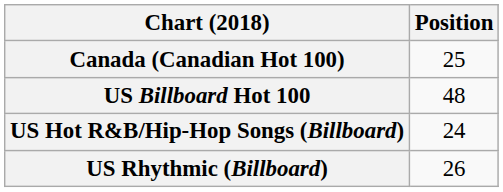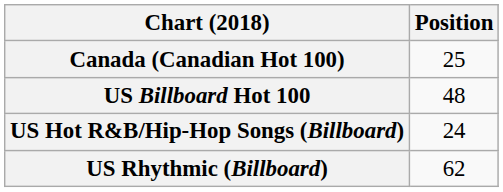 <table class="wikitable sortable plainrowheaders" style="text-align:center">
 <tr>
 <th scope="col">Chart (2018)</th>
 <th scope="col">Position</th>
 </tr>
 <tr>
 <th scope="row">Canada (Canadian Hot 100)</th>
 <td>25</td>
 </tr>
 <tr>
 <th scope="row">US <em>Billboard</em> Hot 100</th>
 <td>48</td>
 </tr>
 <tr>
 <th scope="row">US Hot R&B/Hip-Hop Songs (<em>Billboard</em>)</th>
 <td>24</td>
 </tr>
 <tr>
 <th scope="row">US Rhythmic (<em>Billboard</em>)</th>
-<td>26</td>
+<td>62</td>
 </tr>
 </table>
